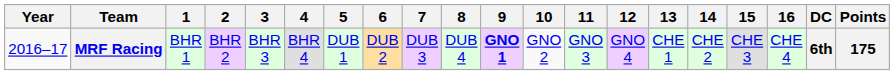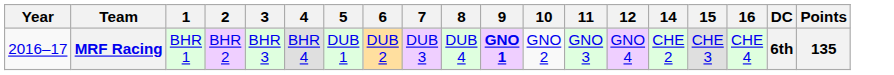 <table class="wikitable" style="text-align:center; font-size:85%">
 <tr>
 <th>Year</th>
 <th>Team</th>
 <th>1</th>
 <th>2</th>
 <th>3</th>
 <th>4</th>
 <th>5</th>
 <th>6</th>
 <th>7</th>
 <th>8</th>
 <th>9</th>
 <th>10</th>
 <th>11</th>
 <th>12</th>
-<th>13</th>
 <th>14</th>
 <th>15</th>
 <th>16</th>
 <th>DC</th>
 <th>Points</th>
 </tr>
 <tr>
 <td nowrap><a href='#'>2016–17</a></td>
 <th nowrap><a href='#'>MRF Racing</a></th>
 <td style="background:#DFFFDF;"><a href='#'>BHR<br>1</a><br></td>
 <td style="background:#EFCFFF;"><a href='#'>BHR<br>2</a><br></td>
 <td style="background:#DFFFDF;"><a href='#'>BHR<br>3</a><br></td>
 <td style="background:#DFDFDF;"><a href='#'>BHR<br>4</a><br></td>
 <td style="background:#DFFFDF;"><a href='#'>DUB<br>1</a><br></td>
 <td style="background:#FFDF9F;"><a href='#'>DUB<br>2</a><br></td>
 <td style="background:#EFCFFF;"><a href='#'>DUB<br>3</a><br></td>
 <td style="background:#DFFFDF;"><a href='#'>DUB<br>4</a><br></td>
 <td style="background:#EFCFFF;"><strong><a href='#'>GNO<br>1</a><br></strong></td>
 <td><a href='#'>GNO<br>2</a><br></td>
 <td style="background:#DFFFDF;"><a href='#'>GNO<br>3</a><br></td>
 <td style="background:#EFCFFF;"><a href='#'>GNO<br>4</a><br></td>
-<td style="background:#DFFFDF;"><a href='#'>CHE<br>1</a><br></td>
 <td style="background:#DFFFDF;"><a href='#'>CHE<br>2</a><br></td>
 <td style="background:#DFDFDF;"><a href='#'>CHE<br>3</a><br></td>
 <td style="background:#DFFFDF;"><a href='#'>CHE<br>4</a><br></td>
 <th>6th</th>
-<th>175</th>
+<th>135</th>
 </tr>
 </table>
